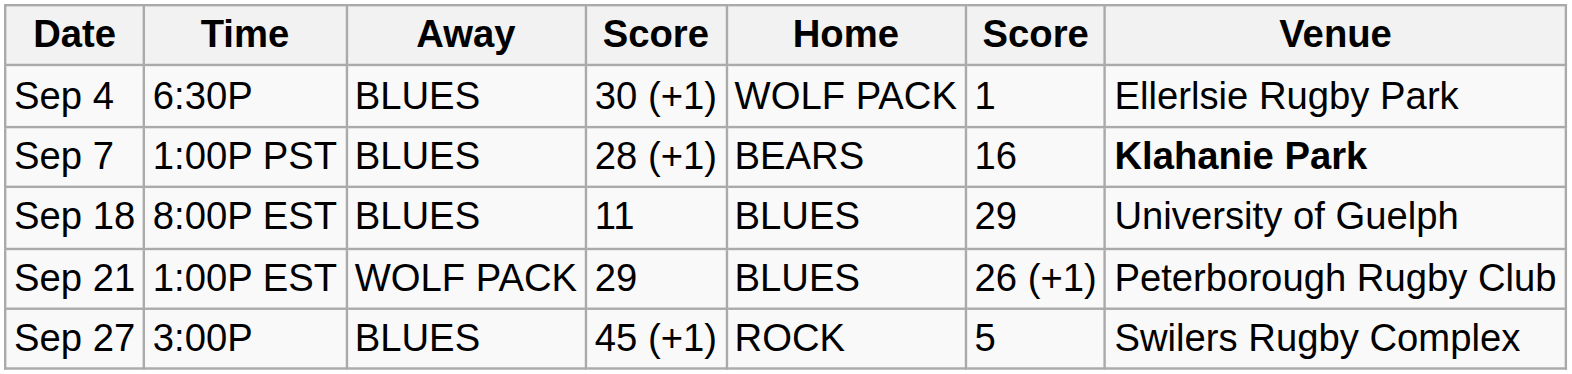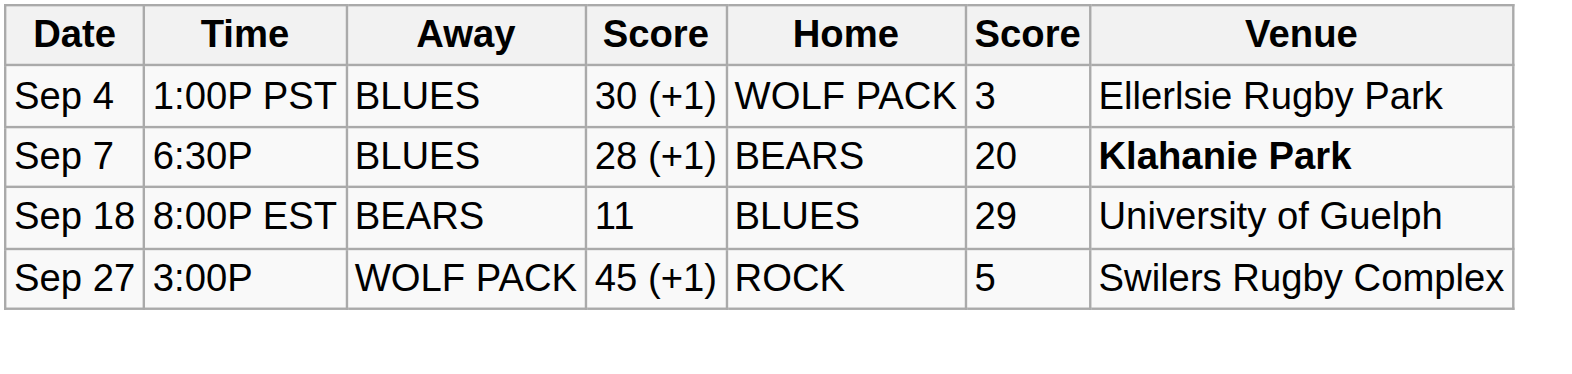 <table class="wikitable">
 <tr>
 <th>Date</th>
 <th>Time</th>
 <th>Away</th>
 <th>Score</th>
 <th>Home</th>
 <th>Score</th>
 <th>Venue</th>
 </tr>
 <tr>
 <td>Sep 4</td>
-<td>6:30P</td>
+<td>1:00P PST</td>
 <td>BLUES</td>
 <td>30 (+1)</td>
 <td>WOLF PACK</td>
-<td>1</td>
+<td>3</td>
 <td>Ellerlsie Rugby Park</td>
 </tr>
 <tr>
 <td>Sep 7</td>
-<td>1:00P PST</td>
+<td>6:30P</td>
 <td>BLUES</td>
 <td>28 (+1)</td>
 <td>BEARS</td>
-<td>16</td>
+<td>20</td>
 <td><strong>Klahanie Park</strong></td>
 </tr>
 <tr>
 <td>Sep 18</td>
 <td>8:00P EST</td>
-<td>BLUES</td>
+<td>BEARS</td>
 <td>11</td>
 <td>BLUES</td>
 <td>29</td>
 <td>University of Guelph</td>
 </tr>
 <tr>
-<td>Sep 21</td>
-<td>1:00P EST</td>
-<td>WOLF PACK</td>
-<td>29</td>
-<td>BLUES</td>
-<td>26 (+1)</td>
-<td>Peterborough Rugby Club</td>
-</tr>
-<tr>
 <td>Sep 27</td>
 <td>3:00P</td>
-<td>BLUES</td>
+<td>WOLF PACK</td>
 <td>45 (+1)</td>
 <td>ROCK</td>
 <td>5</td>
 <td>Swilers Rugby Complex</td>
 </tr>
 </table>
